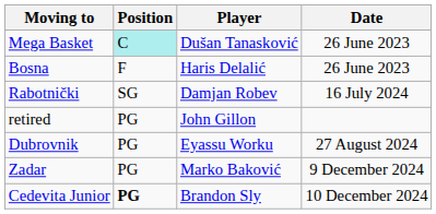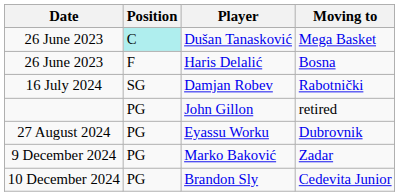 <table class="wikitable sortable" style="text-align: left;">
 <tr>
-<th>Moving to</th>
+<th>Date</th>
 <th>Position</th>
 <th>Player</th>
-<th>Date</th>
+<th>Moving to</th>
 </tr>
 <tr>
-<td> <a href='#'>Mega Basket</a></td>
+<td align="center">26 June 2023</td>
 <td style="background: paleturquoise;">C</td>
 <td> <a href='#'>Dušan Tanasković</a></td>
-<td align="center">26 June 2023</td>
+<td> <a href='#'>Mega Basket</a></td>
 </tr>
 <tr>
-<td> <a href='#'>Bosna</a></td>
+<td align="center">26 June 2023</td>
 <td>F</td>
 <td> <a href='#'>Haris Delalić</a></td>
-<td align="center">26 June 2023</td>
+<td> <a href='#'>Bosna</a></td>
 </tr>
 <tr>
-<td> <a href='#'>Rabotnički</a></td>
+<td align="center">16 July 2024</td>
 <td>SG</td>
 <td> <a href='#'>Damjan Robev</a></td>
-<td align="center">16 July 2024</td>
+<td> <a href='#'>Rabotnički</a></td>
 </tr>
 <tr>
-<td>retired</td>
+<td align="center"></td>
 <td>PG</td>
 <td> <a href='#'>John Gillon</a></td>
-<td align="center"></td>
+<td>retired</td>
 </tr>
 <tr>
-<td> <a href='#'>Dubrovnik</a></td>
+<td align="center">27 August 2024</td>
 <td>PG</td>
 <td> <a href='#'>Eyassu Worku</a></td>
-<td align="center">27 August 2024</td>
+<td> <a href='#'>Dubrovnik</a></td>
 </tr>
 <tr>
-<td> <a href='#'>Zadar</a></td>
+<td align="center">9 December 2024</td>
 <td>PG</td>
 <td> <a href='#'>Marko Baković</a></td>
-<td align="center">9 December 2024</td>
+<td> <a href='#'>Zadar</a></td>
 </tr>
 <tr>
+<td align="center">10 December 2024</td>
+<td>PG</td>
+<td> <a href='#'>Brandon Sly</a></td>
 <td> <a href='#'>Cedevita Junior</a></td>
-<td><strong>PG</strong></td>
-<td> <a href='#'>Brandon Sly</a></td>
-<td align="center">10 December 2024</td>
 </tr>
 </table>
